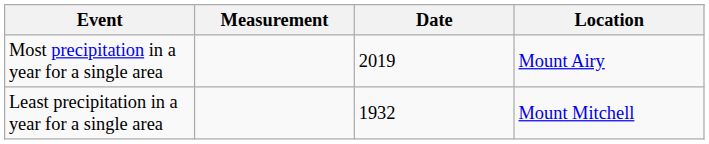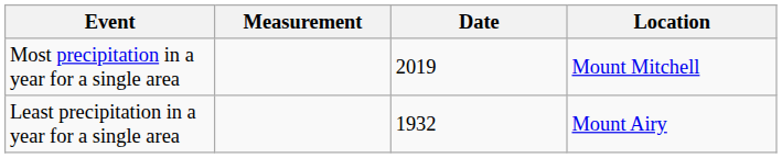 <table class="wikitable" style="font-size: 95%;" |>
 <tr>
 <th width="150">Event</th>
 <th width="125">Measurement</th>
 <th width="125">Date</th>
 <th width="150">Location</th>
 </tr>
 <tr>
 <td>Most <a href='#'>precipitation</a> in a year for a single area</td>
 <td></td>
 <td>2019</td>
-<td><a href='#'>Mount Airy</a></td>
+<td><a href='#'>Mount Mitchell</a></td>
 </tr>
 <tr>
 <td>Least precipitation in a year for a single area</td>
 <td></td>
 <td>1932</td>
-<td><a href='#'>Mount Mitchell</a></td>
+<td><a href='#'>Mount Airy</a></td>
 </tr>
 </table>
